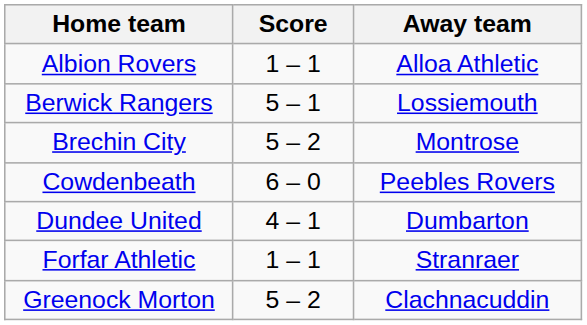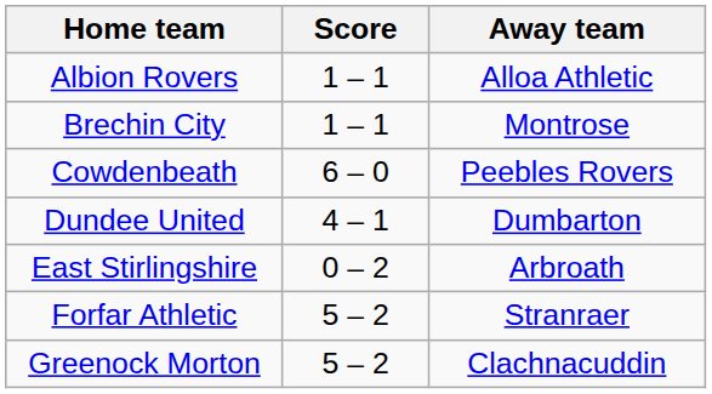 <table class="wikitable" style="text-align: center">
 <tr>
 <th width=140>Home team</th>
 <th width=70>Score</th>
 <th width=140>Away team</th>
 </tr>
 <tr>
 <td><a href='#'>Albion Rovers</a></td>
 <td>1 – 1</td>
 <td><a href='#'>Alloa Athletic</a></td>
 </tr>
 <tr>
-<td><a href='#'>Berwick Rangers</a></td>
-<td>5 – 1</td>
-<td><a href='#'>Lossiemouth</a></td>
-</tr>
-<tr>
 <td><a href='#'>Brechin City</a></td>
-<td>5 – 2</td>
+<td>1 – 1</td>
 <td><a href='#'>Montrose</a></td>
 </tr>
 <tr>
 <td><a href='#'>Cowdenbeath</a></td>
 <td>6 – 0</td>
 <td><a href='#'>Peebles Rovers</a></td>
 </tr>
 <tr>
 <td><a href='#'>Dundee United</a></td>
 <td>4 – 1</td>
 <td><a href='#'>Dumbarton</a></td>
 </tr>
 <tr>
+<td><a href='#'>East Stirlingshire</a></td>
+<td>0 – 2</td>
+<td><a href='#'>Arbroath</a></td>
+</tr>
+<tr>
 <td><a href='#'>Forfar Athletic</a></td>
-<td>1 – 1</td>
+<td>5 – 2</td>
 <td><a href='#'>Stranraer</a></td>
 </tr>
 <tr>
 <td><a href='#'>Greenock Morton</a></td>
 <td>5 – 2</td>
 <td><a href='#'>Clachnacuddin</a></td>
 </tr>
 </table>
